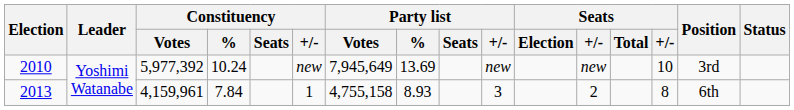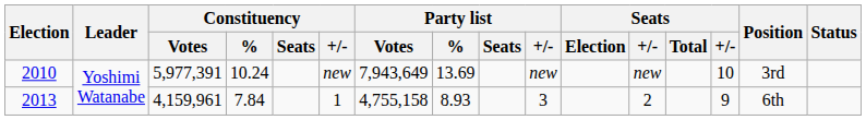 <table class="wikitable" style="text-align:center">
 <tr>
 <th rowspan="2">Election</th>
 <th rowspan="2">Leader</th>
 <th colspan="4">Constituency</th>
 <th colspan="4">Party list</th>
 <th colspan="4">Seats</th>
 <th rowspan="2">Position</th>
 <th rowspan="2">Status</th>
 </tr>
 <tr>
 <th>Votes</th>
 <th>%</th>
 <th>Seats</th>
 <th>+/-</th>
 <th>Votes</th>
 <th>%</th>
 <th>Seats</th>
 <th>+/-</th>
 <th>Election</th>
 <th>+/-</th>
 <th>Total</th>
 <th>+/-</th>
 </tr>
 <tr>
 <td><a href='#'>2010</a></td>
 <td rowspan="2"><a href='#'>Yoshimi Watanabe</a></td>
-<td>5,977,392</td>
+<td>5,977,391</td>
 <td>10.24</td>
 <td></td>
 <td><em>new</em></td>
-<td>7,945,649</td>
+<td>7,943,649</td>
 <td>13.69</td>
 <td></td>
 <td><em>new</em></td>
 <td></td>
 <td><em>new</em></td>
 <td></td>
 <td> 10</td>
 <td>3rd</td>
 <td></td>
 </tr>
 <tr>
 <td><a href='#'>2013</a></td>
 <td>4,159,961</td>
 <td>7.84</td>
 <td></td>
 <td> 1</td>
 <td>4,755,158</td>
 <td>8.93</td>
 <td></td>
 <td> 3</td>
 <td></td>
 <td> 2</td>
 <td></td>
-<td> 8</td>
+<td> 9</td>
 <td>6th</td>
 <td></td>
 </tr>
 </table>
